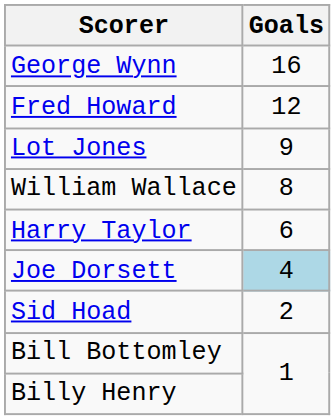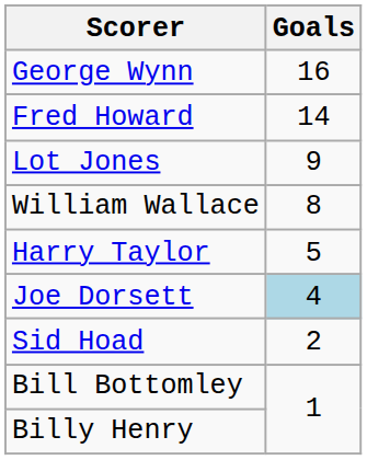 <table class="wikitable">
 <tr>
 <th>Scorer</th>
 <th>Goals</th>
 </tr>
 <tr>
 <td> <a href='#'>George Wynn</a></td>
 <td align=center>16</td>
 </tr>
 <tr>
 <td> <a href='#'>Fred Howard</a></td>
-<td align=center>12</td>
+<td align=center>14</td>
 </tr>
 <tr>
 <td> <a href='#'>Lot Jones</a></td>
 <td align=center>9</td>
 </tr>
 <tr>
 <td>William Wallace</td>
 <td align=center>8</td>
 </tr>
 <tr>
 <td> <a href='#'>Harry Taylor</a></td>
-<td align=center>6</td>
+<td align=center>5</td>
 </tr>
 <tr>
 <td> <a href='#'>Joe Dorsett</a></td>
 <td align=center style="background: lightblue;">4</td>
 </tr>
 <tr>
 <td> <a href='#'>Sid Hoad</a></td>
 <td align=center>2</td>
 </tr>
 <tr>
 <td>Bill Bottomley</td>
 <td rowspan="2" align=center>1</td>
 </tr>
 <tr>
 <td>Billy Henry</td>
 </tr>
 </table>
